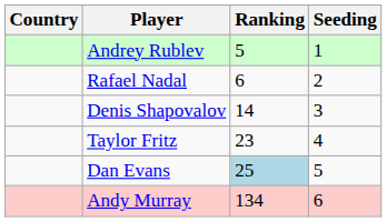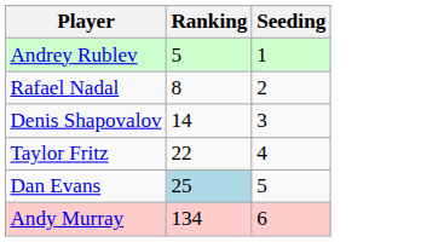 <table class="wikitable" border="1">
 <tr>
-<th>Country</th>
 <th>Player</th>
 <th>Ranking</th>
 <th>Seeding</th>
 </tr>
 <tr style="background:#cfc;">
-<td></td>
 <td><a href='#'>Andrey Rublev</a></td>
 <td>5</td>
 <td>1</td>
 </tr>
 <tr>
-<td></td>
 <td><a href='#'>Rafael Nadal</a></td>
-<td>6</td>
+<td>8</td>
 <td>2</td>
 </tr>
 <tr>
-<td></td>
 <td><a href='#'>Denis Shapovalov</a></td>
 <td>14</td>
 <td>3</td>
 </tr>
 <tr>
-<td></td>
 <td><a href='#'>Taylor Fritz</a></td>
-<td>23</td>
+<td>22</td>
 <td>4</td>
 </tr>
 <tr>
-<td></td>
 <td><a href='#'>Dan Evans</a></td>
 <td style="background: lightblue;">25</td>
 <td>5</td>
 </tr>
 <tr style="background:#fcc;">
-<td></td>
 <td><a href='#'>Andy Murray</a></td>
 <td>134</td>
 <td>6</td>
 </tr>
 </table>
